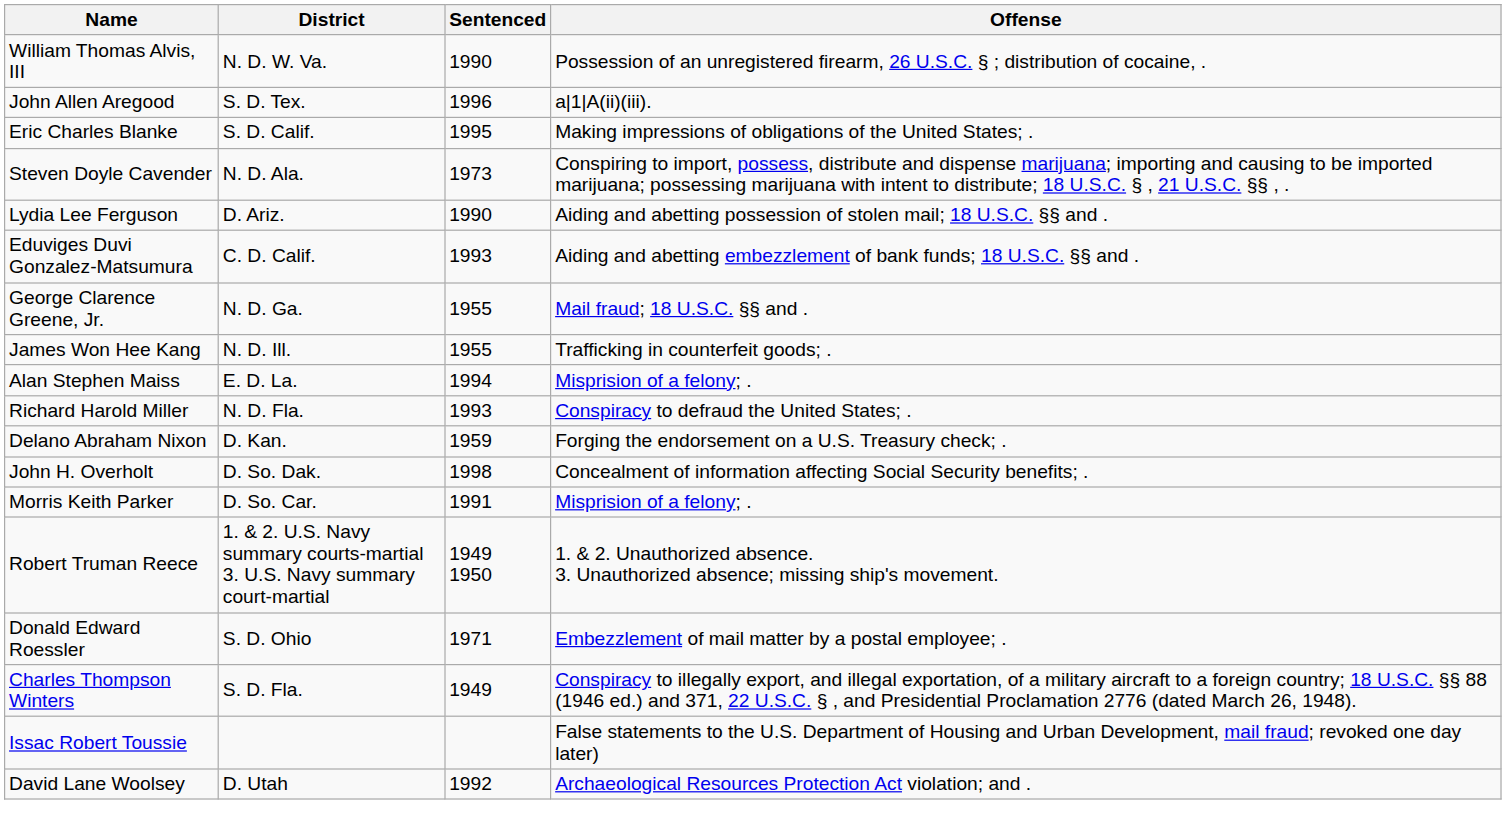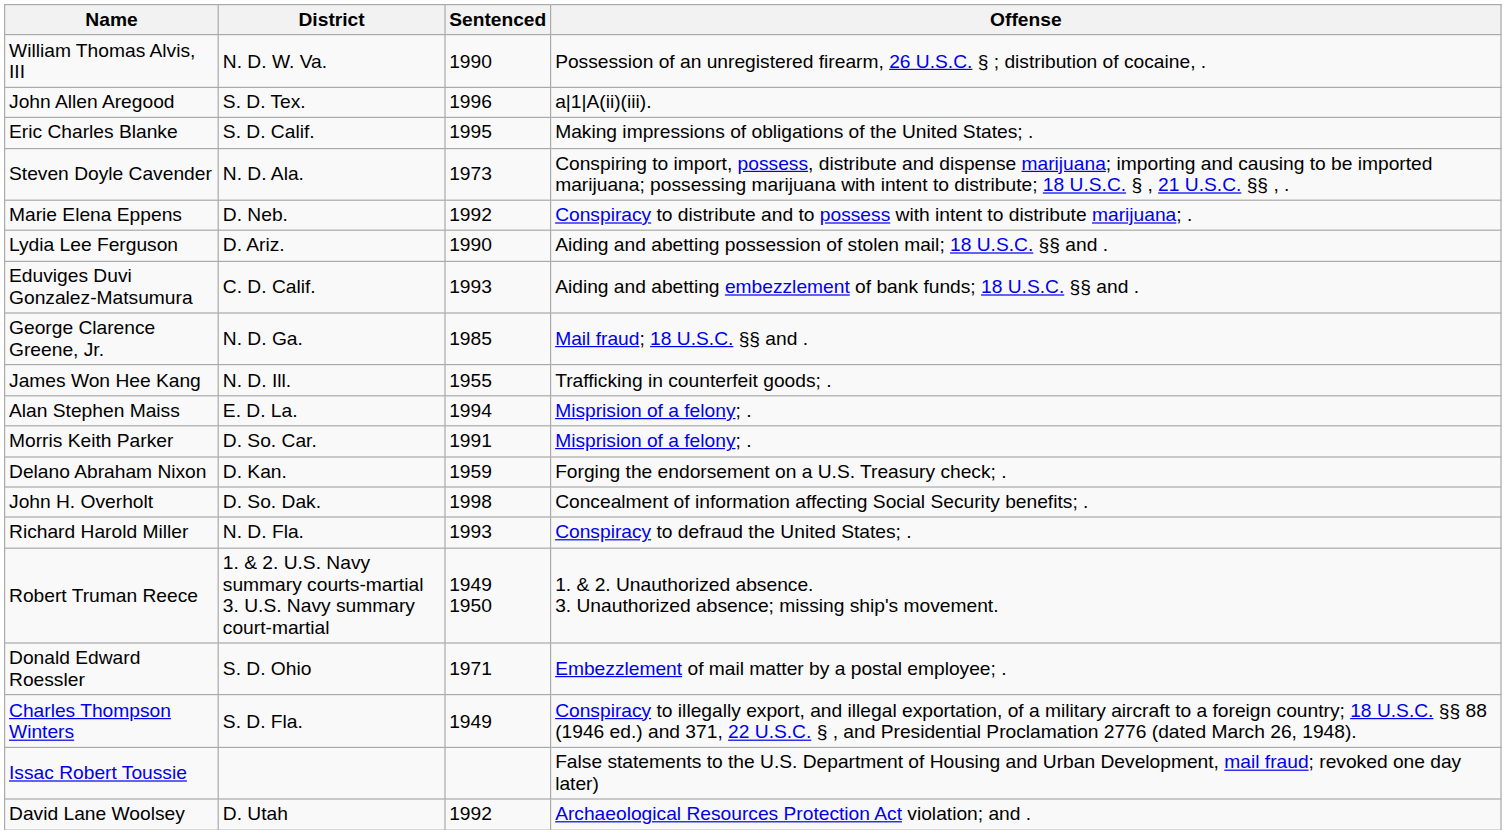 <table class="wikitable">
 <tr>
 <th>Name</th>
 <th>District</th>
 <th>Sentenced</th>
 <th>Offense</th>
 </tr>
 <tr>
 <td>William Thomas Alvis, III</td>
 <td>N. D. W. Va.</td>
 <td>1990</td>
 <td>Possession of an unregistered firearm, <a href='#'>26 U.S.C.</a> § ; distribution of cocaine, .</td>
 </tr>
 <tr>
 <td>John Allen Aregood</td>
 <td>S. D. Tex.</td>
 <td>1996</td>
 <td>a|1|A(ii)(iii).</td>
 </tr>
 <tr>
 <td>Eric Charles Blanke</td>
 <td>S. D. Calif.</td>
 <td>1995</td>
 <td>Making impressions of obligations of the United States; .</td>
 </tr>
 <tr>
 <td>Steven Doyle Cavender</td>
 <td>N. D. Ala.</td>
 <td>1973</td>
 <td>Conspiring to import, <a href='#'>possess</a>, distribute and dispense <a href='#'>marijuana</a>; importing and causing to be imported marijuana; possessing marijuana with intent to distribute; <a href='#'>18 U.S.C.</a> § , <a href='#'>21 U.S.C.</a> §§ , .</td>
 </tr>
 <tr>
+<td>Marie Elena Eppens</td>
+<td>D. Neb.</td>
+<td>1992</td>
+<td><a href='#'>Conspiracy</a> to distribute and to <a href='#'>possess</a> with intent to distribute <a href='#'>marijuana</a>; .</td>
+</tr>
+<tr>
 <td>Lydia Lee Ferguson</td>
 <td>D. Ariz.</td>
 <td>1990</td>
 <td>Aiding and abetting possession of stolen mail; <a href='#'>18 U.S.C.</a> §§  and .</td>
 </tr>
 <tr>
 <td>Eduviges Duvi Gonzalez-Matsumura</td>
 <td>C. D. Calif.</td>
 <td>1993</td>
 <td>Aiding and abetting <a href='#'>embezzlement</a> of bank funds; <a href='#'>18 U.S.C.</a> §§  and .</td>
 </tr>
 <tr>
 <td>George Clarence Greene, Jr.</td>
 <td>N. D. Ga.</td>
-<td>1955</td>
+<td>1985</td>
 <td><a href='#'>Mail fraud</a>; <a href='#'>18 U.S.C.</a> §§  and .</td>
 </tr>
 <tr>
 <td>James Won Hee Kang</td>
 <td>N. D. Ill.</td>
 <td>1955</td>
 <td>Trafficking in counterfeit goods; .</td>
 </tr>
 <tr>
 <td>Alan Stephen Maiss</td>
 <td>E. D. La.</td>
 <td>1994</td>
 <td><a href='#'>Misprision of a felony</a>; .</td>
 </tr>
 <tr>
-<td>Richard Harold Miller</td>
-<td>N. D. Fla.</td>
-<td>1993</td>
-<td><a href='#'>Conspiracy</a> to defraud the United States; .</td>
+<td>Morris Keith Parker</td>
+<td>D. So. Car.</td>
+<td>1991</td>
+<td><a href='#'>Misprision of a felony</a>; .</td>
 </tr>
 <tr>
 <td>Delano Abraham Nixon</td>
 <td>D. Kan.</td>
 <td>1959</td>
 <td>Forging the endorsement on a U.S. Treasury check; .</td>
 </tr>
 <tr>
 <td>John H. Overholt</td>
 <td>D. So. Dak.</td>
 <td>1998</td>
 <td>Concealment of information affecting Social Security benefits; .</td>
 </tr>
 <tr>
-<td>Morris Keith Parker</td>
-<td>D. So. Car.</td>
-<td>1991</td>
-<td><a href='#'>Misprision of a felony</a>; .</td>
+<td>Richard Harold Miller</td>
+<td>N. D. Fla.</td>
+<td>1993</td>
+<td><a href='#'>Conspiracy</a> to defraud the United States; .</td>
 </tr>
 <tr>
 <td>Robert Truman Reece</td>
 <td>1. & 2. U.S. Navy summary courts-martial<br>3. U.S. Navy summary court-martial</td>
 <td>1949<br>1950</td>
 <td>1. & 2. Unauthorized absence.<br>3. Unauthorized absence; missing ship's movement.</td>
 </tr>
 <tr>
 <td>Donald Edward Roessler</td>
 <td>S. D. Ohio</td>
 <td>1971</td>
 <td><a href='#'>Embezzlement</a> of mail matter by a postal employee; .</td>
 </tr>
 <tr>
 <td><a href='#'>Charles Thompson Winters</a></td>
 <td>S. D. Fla.</td>
 <td>1949</td>
 <td><a href='#'>Conspiracy</a> to illegally export, and illegal exportation, of a military aircraft to a foreign country; <a href='#'>18 U.S.C.</a> §§ 88 (1946 ed.) and 371, <a href='#'>22 U.S.C.</a> § , and Presidential Proclamation 2776 (dated March 26, 1948).</td>
 </tr>
 <tr>
 <td><a href='#'>Issac Robert Toussie</a></td>
 <td></td>
 <td></td>
 <td>False statements to the U.S. Department of Housing and Urban Development, <a href='#'>mail fraud</a>; revoked one day later)</td>
 </tr>
 <tr>
 <td>David Lane Woolsey</td>
 <td>D. Utah</td>
 <td>1992</td>
 <td><a href='#'>Archaeological Resources Protection Act</a> violation;  and .</td>
 </tr>
 </table>
